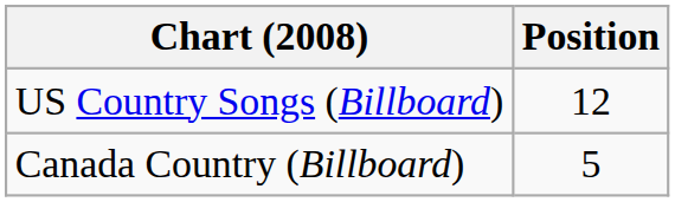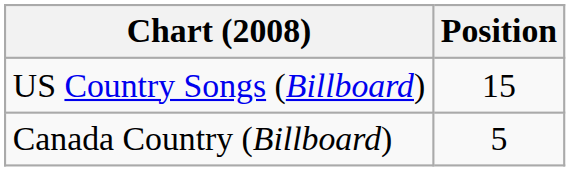 <table class="wikitable sortable">
 <tr>
 <th scope="col">Chart (2008)</th>
 <th scope="col">Position</th>
 </tr>
 <tr>
 <td>US <a href='#'>Country Songs</a> (<em><a href='#'>Billboard</a></em>)</td>
-<td align="center">12</td>
+<td align="center">15</td>
 </tr>
 <tr>
 <td>Canada Country (<em>Billboard</em>)</td>
 <td align="center">5</td>
 </tr>
 </table>
